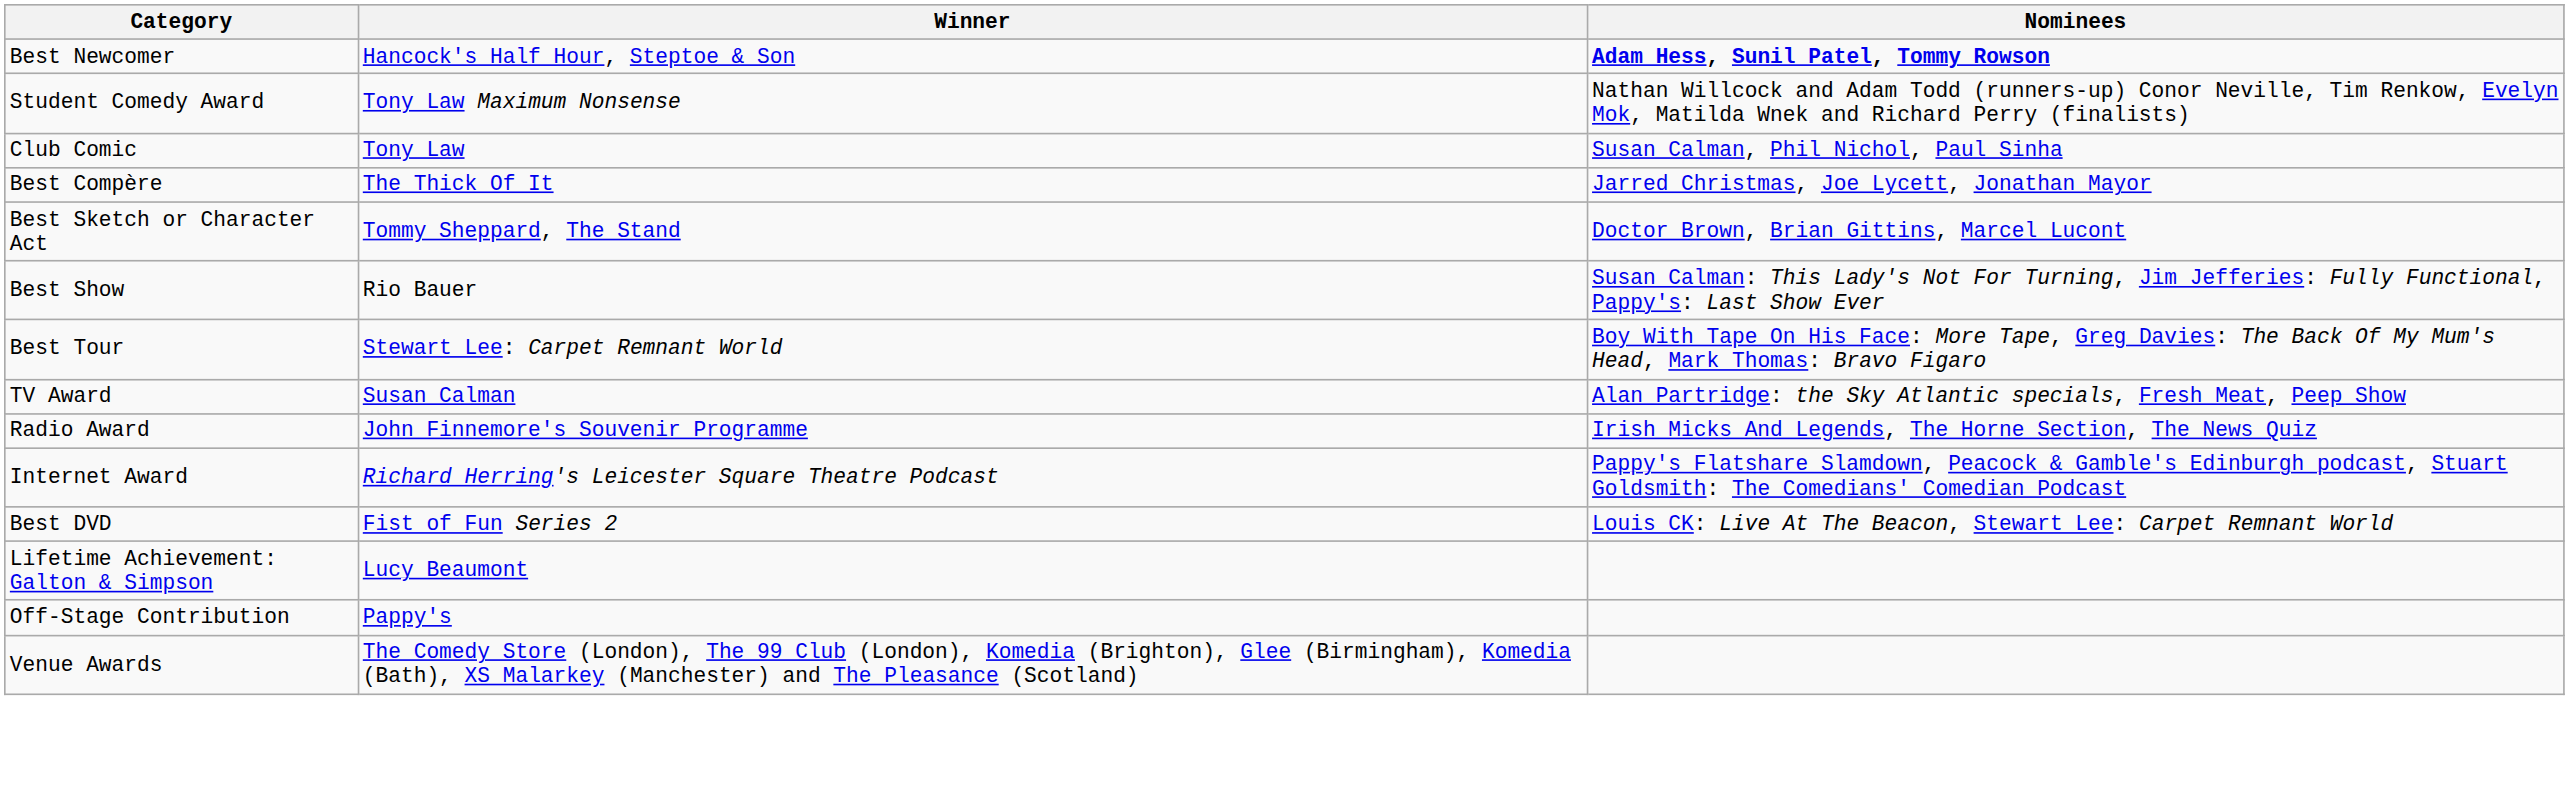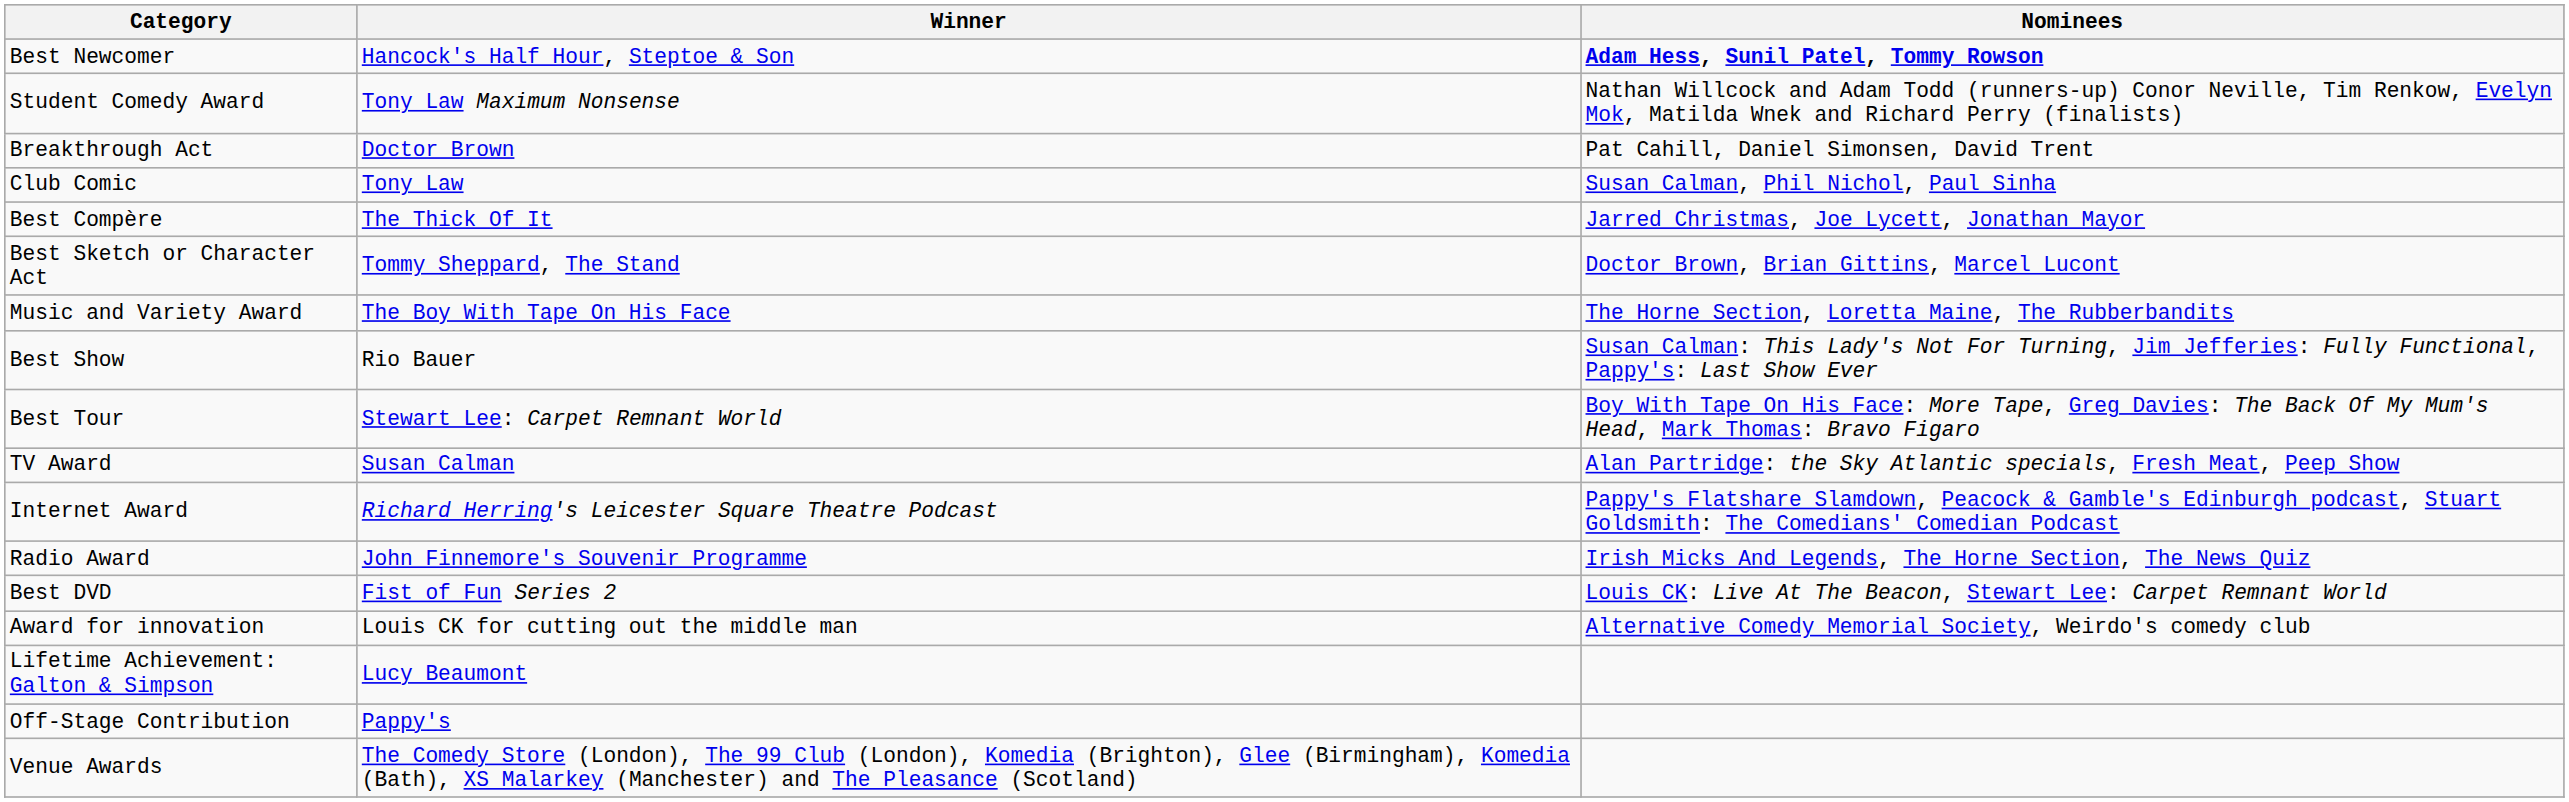 <table class="wikitable">
 <tr>
 <th>Category</th>
 <th>Winner</th>
 <th>Nominees</th>
 </tr>
 <tr>
 <td>Best Newcomer</td>
 <td><a href='#'>Hancock's Half Hour</a>, <a href='#'>Steptoe & Son</a></td>
 <td><strong><a href='#'>Adam Hess</a>, <a href='#'>Sunil Patel</a>, <a href='#'>Tommy Rowson</a></strong></td>
 </tr>
 <tr>
 <td>Student Comedy Award</td>
 <td><a href='#'>Tony Law</a> <em>Maximum Nonsense</em></td>
 <td>Nathan Willcock and Adam Todd (runners-up) Conor Neville, Tim Renkow, <a href='#'>Evelyn Mok</a>, Matilda Wnek and Richard Perry (finalists)</td>
 </tr>
 <tr>
+<td>Breakthrough Act</td>
+<td><a href='#'>Doctor Brown</a></td>
+<td>Pat Cahill, Daniel Simonsen, David Trent</td>
+</tr>
+<tr>
 <td>Club Comic</td>
 <td><a href='#'>Tony Law</a></td>
 <td><a href='#'>Susan Calman</a>, <a href='#'>Phil Nichol</a>, <a href='#'>Paul Sinha</a></td>
 </tr>
 <tr>
 <td>Best Compère</td>
 <td><a href='#'>The Thick Of It</a></td>
 <td><a href='#'>Jarred Christmas</a>, <a href='#'>Joe Lycett</a>, <a href='#'>Jonathan Mayor</a></td>
 </tr>
 <tr>
 <td>Best Sketch or Character Act</td>
 <td><a href='#'>Tommy Sheppard</a>, <a href='#'>The Stand</a></td>
 <td><a href='#'>Doctor Brown</a>, <a href='#'>Brian Gittins</a>, <a href='#'>Marcel Lucont</a></td>
+</tr>
+<tr>
+<td>Music and Variety Award</td>
+<td><a href='#'>The Boy With Tape On His Face</a></td>
+<td><a href='#'>The Horne Section</a>, <a href='#'>Loretta Maine</a>, <a href='#'>The Rubberbandits</a></td>
 </tr>
 <tr>
 <td>Best Show</td>
 <td>Rio Bauer</td>
 <td><a href='#'>Susan Calman</a>: <em>This Lady's Not For Turning</em>, <a href='#'>Jim Jefferies</a>: <em>Fully Functional</em>, <a href='#'>Pappy's</a>: <em>Last Show Ever</em></td>
 </tr>
 <tr>
 <td>Best Tour</td>
 <td><a href='#'>Stewart Lee</a>: <em>Carpet Remnant World</em></td>
 <td><a href='#'>Boy With Tape On His Face</a>: <em>More Tape</em>, <a href='#'>Greg Davies</a>: <em>The Back Of My Mum's Head</em>, <a href='#'>Mark Thomas</a>: <em>Bravo Figaro</em></td>
 </tr>
 <tr>
 <td>TV Award</td>
 <td><a href='#'>Susan Calman</a></td>
 <td><a href='#'>Alan Partridge</a>:<em> the Sky Atlantic specials</em>, <a href='#'>Fresh Meat</a>, <a href='#'>Peep Show</a></td>
 </tr>
 <tr>
+<td>Internet Award</td>
+<td><em><a href='#'>Richard Herring</a>'s Leicester Square Theatre Podcast</em></td>
+<td><a href='#'>Pappy's Flatshare Slamdown</a>, <a href='#'>Peacock & Gamble's Edinburgh podcast</a>, <a href='#'>Stuart Goldsmith</a>: <a href='#'>The Comedians' Comedian Podcast</a></td>
+</tr>
+<tr>
 <td>Radio Award</td>
 <td><a href='#'>John Finnemore's Souvenir Programme</a></td>
 <td><a href='#'>Irish Micks And Legends</a>, <a href='#'>The Horne Section</a>, <a href='#'>The News Quiz</a></td>
 </tr>
 <tr>
-<td>Internet Award</td>
-<td><em><a href='#'>Richard Herring</a>'s Leicester Square Theatre Podcast</em></td>
-<td><a href='#'>Pappy's Flatshare Slamdown</a>, <a href='#'>Peacock & Gamble's Edinburgh podcast</a>, <a href='#'>Stuart Goldsmith</a>: <a href='#'>The Comedians' Comedian Podcast</a></td>
-</tr>
-<tr>
 <td>Best DVD</td>
 <td><a href='#'>Fist of Fun</a> <em>Series 2</em></td>
 <td><a href='#'>Louis CK</a>: <em>Live At The Beacon</em>, <a href='#'>Stewart Lee</a>: <em>Carpet Remnant World</em></td>
+</tr>
+<tr>
+<td>Award for innovation</td>
+<td>Louis CK for cutting out the middle man</td>
+<td><a href='#'>Alternative Comedy Memorial Society</a>, Weirdo's comedy club</td>
 </tr>
 <tr>
 <td>Lifetime Achievement: <a href='#'>Galton & Simpson</a></td>
 <td><a href='#'>Lucy Beaumont</a></td>
 </tr>
 <tr>
 <td>Off-Stage Contribution</td>
 <td><a href='#'>Pappy's</a></td>
 <td></td>
 </tr>
 <tr>
 <td>Venue Awards</td>
 <td><a href='#'>The Comedy Store</a> (London), <a href='#'>The 99 Club</a> (London), <a href='#'>Komedia</a> (Brighton), <a href='#'>Glee</a> (Birmingham), <a href='#'>Komedia</a> (Bath), <a href='#'>XS Malarkey</a> (Manchester) and <a href='#'>The Pleasance</a> (Scotland)</td>
 <td></td>
 </tr>
 </table>
